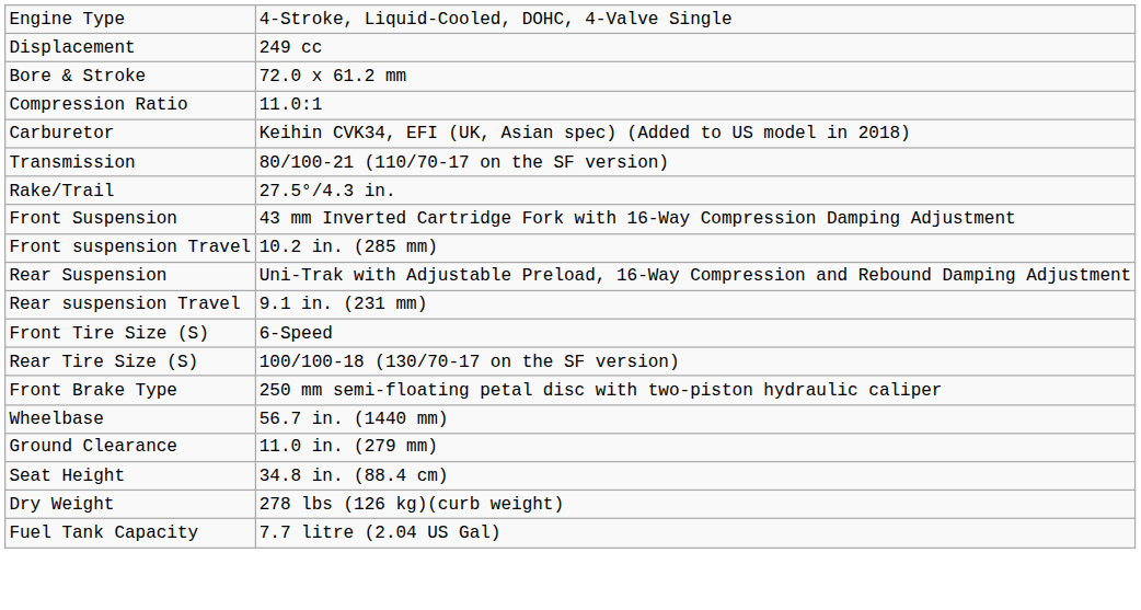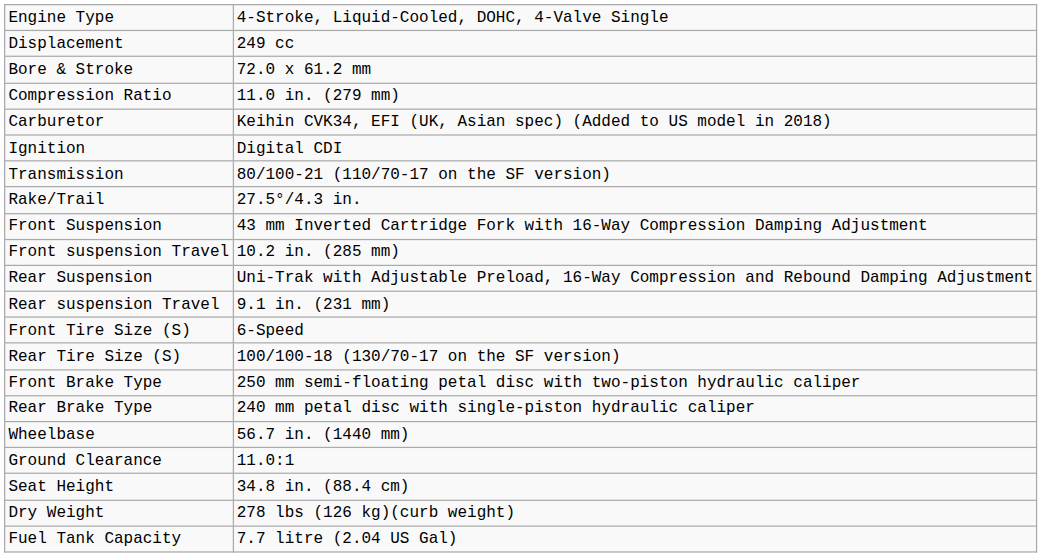 <table class="wikitable">
 <tr>
 <td>Engine Type</td>
 <td>4-Stroke, Liquid-Cooled, DOHC, 4-Valve Single</td>
 </tr>
 <tr>
 <td>Displacement</td>
 <td>249 cc</td>
 </tr>
 <tr>
 <td>Bore & Stroke</td>
 <td>72.0 x 61.2 mm</td>
 </tr>
 <tr>
 <td>Compression Ratio</td>
-<td>11.0:1</td>
+<td>11.0 in. (279 mm)</td>
 </tr>
 <tr>
 <td>Carburetor</td>
 <td>Keihin CVK34, EFI (UK, Asian spec) (Added to US model in 2018)</td>
+</tr>
+<tr>
+<td>Ignition</td>
+<td>Digital CDI</td>
 </tr>
 <tr>
 <td>Transmission</td>
 <td>80/100-21 (110/70-17 on the SF version)</td>
 </tr>
 <tr>
 <td>Rake/Trail</td>
 <td>27.5°/4.3 in.</td>
 </tr>
 <tr>
 <td>Front Suspension</td>
 <td>43 mm Inverted Cartridge Fork with 16-Way Compression Damping Adjustment</td>
 </tr>
 <tr>
 <td>Front suspension Travel</td>
 <td>10.2 in. (285 mm)</td>
 </tr>
 <tr>
 <td>Rear Suspension</td>
 <td>Uni-Trak with Adjustable Preload, 16-Way Compression and Rebound Damping Adjustment</td>
 </tr>
 <tr>
 <td>Rear suspension Travel</td>
 <td>9.1 in. (231 mm)</td>
 </tr>
 <tr>
 <td>Front Tire Size (S)</td>
 <td>6-Speed</td>
 </tr>
 <tr>
 <td>Rear Tire Size (S)</td>
 <td>100/100-18 (130/70-17 on the SF version)</td>
 </tr>
 <tr>
 <td>Front Brake Type</td>
 <td>250 mm semi-floating petal disc with two-piston hydraulic caliper</td>
 </tr>
 <tr>
+<td>Rear Brake Type</td>
+<td>240 mm petal disc with single-piston hydraulic caliper</td>
+</tr>
+<tr>
 <td>Wheelbase</td>
 <td>56.7 in. (1440 mm)</td>
 </tr>
 <tr>
 <td>Ground Clearance</td>
-<td>11.0 in. (279 mm)</td>
+<td>11.0:1</td>
 </tr>
 <tr>
 <td>Seat Height</td>
 <td>34.8 in. (88.4 cm)</td>
 </tr>
 <tr>
 <td>Dry Weight</td>
 <td>278 lbs (126 kg)(curb weight)</td>
 </tr>
 <tr>
 <td>Fuel Tank Capacity</td>
 <td>7.7 litre (2.04 US Gal)</td>
 </tr>
 </table>
